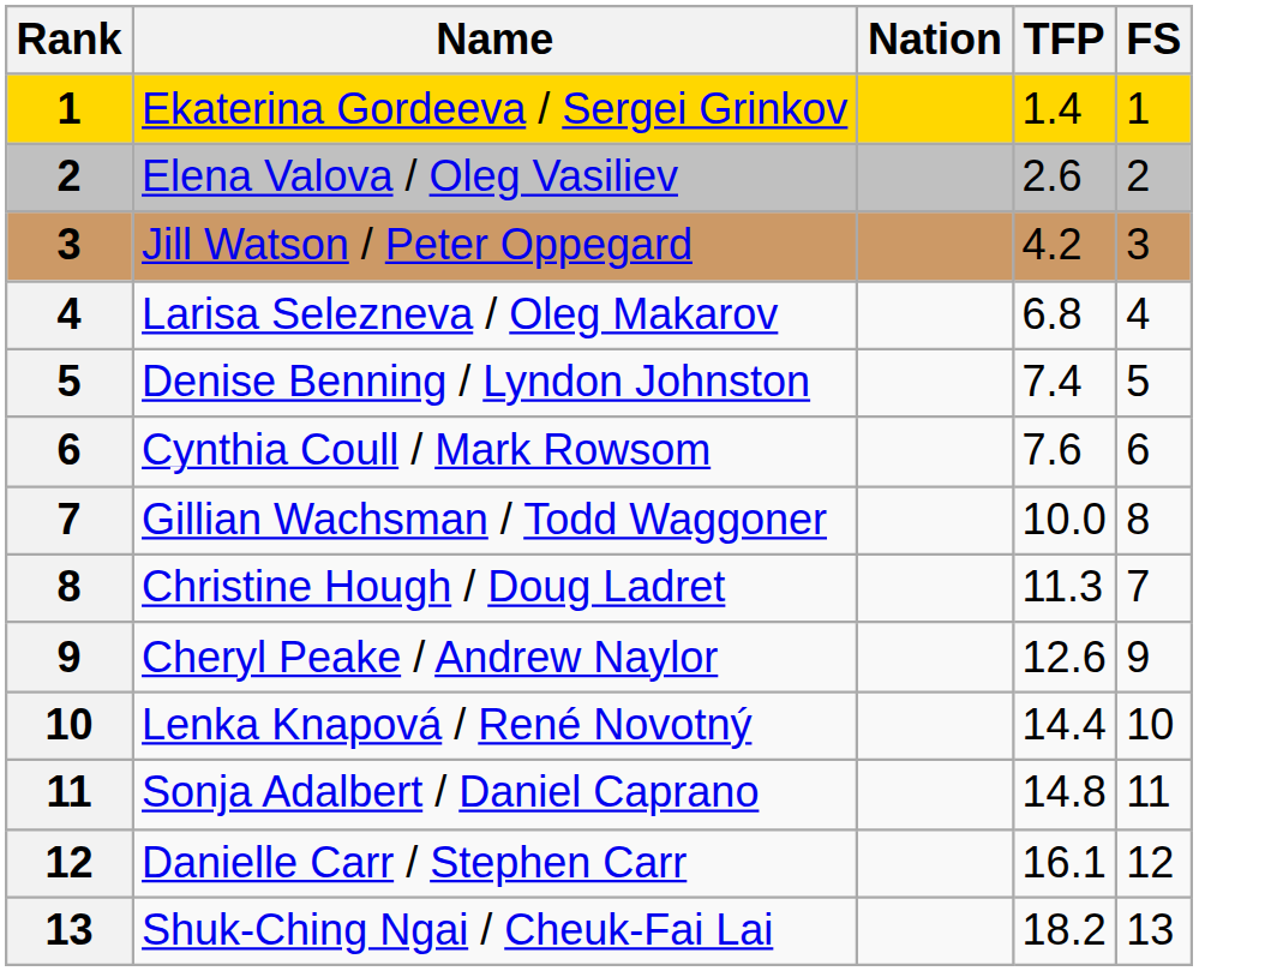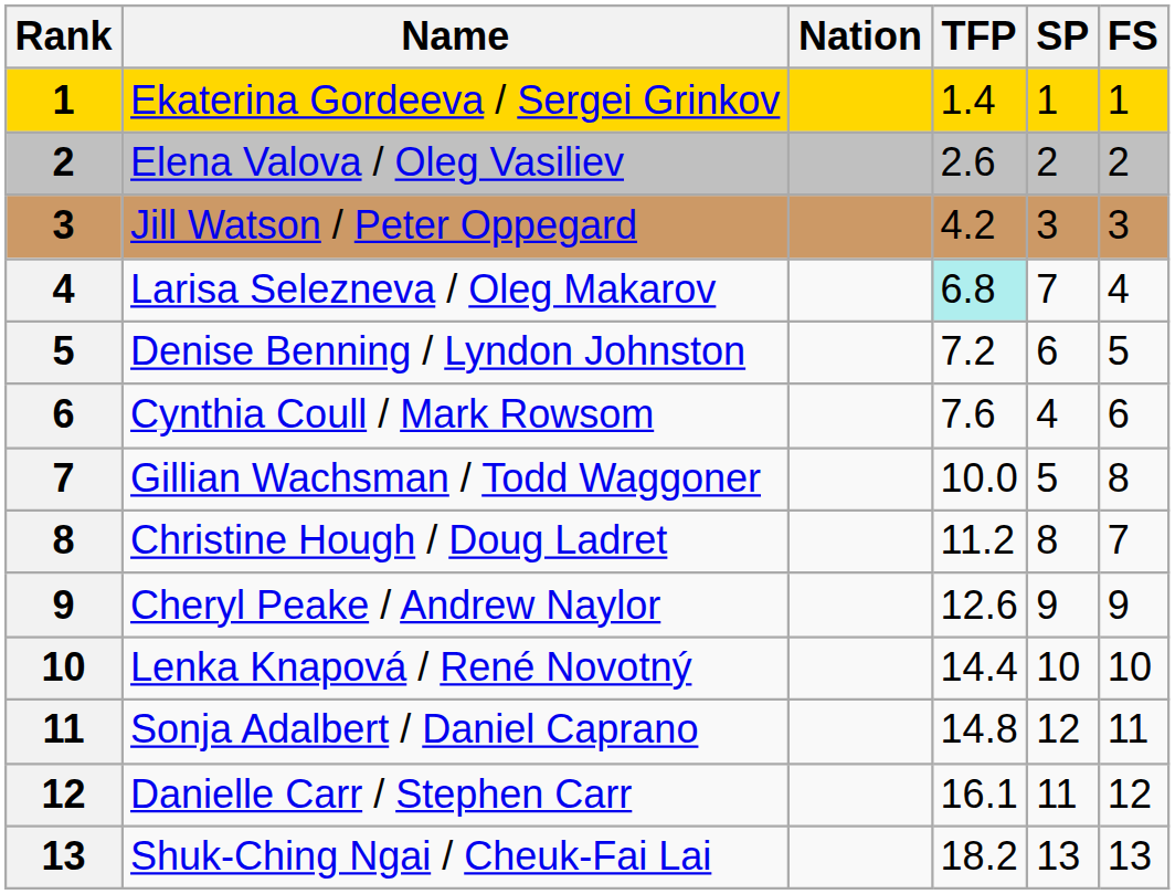 <table class="wikitable">
 <tr>
 <th>Rank</th>
 <th>Name</th>
 <th>Nation</th>
 <th>TFP</th>
+<th>SP</th>
 <th>FS</th>
 </tr>
 <tr bgcolor=gold>
 <td align=center><strong>1</strong></td>
 <td><a href='#'>Ekaterina Gordeeva</a> / <a href='#'>Sergei Grinkov</a></td>
 <td></td>
 <td>1.4</td>
 <td>1</td>
+<td>1</td>
 </tr>
 <tr bgcolor=silver>
 <td align=center><strong>2</strong></td>
 <td><a href='#'>Elena Valova</a> / <a href='#'>Oleg Vasiliev</a></td>
 <td></td>
 <td>2.6</td>
+<td>2</td>
 <td>2</td>
 </tr>
 <tr bgcolor=cc9966>
 <td align=center><strong>3</strong></td>
 <td><a href='#'>Jill Watson</a> / <a href='#'>Peter Oppegard</a></td>
 <td></td>
 <td>4.2</td>
 <td>3</td>
+<td>3</td>
 </tr>
 <tr>
 <th>4</th>
 <td><a href='#'>Larisa Selezneva</a> / <a href='#'>Oleg Makarov</a></td>
 <td></td>
-<td>6.8</td>
+<td style="background: paleturquoise;">6.8</td>
+<td>7</td>
 <td>4</td>
 </tr>
 <tr>
 <th>5</th>
 <td><a href='#'>Denise Benning</a> / <a href='#'>Lyndon Johnston</a></td>
 <td></td>
-<td>7.4</td>
+<td>7.2</td>
+<td>6</td>
 <td>5</td>
 </tr>
 <tr>
 <th>6</th>
 <td><a href='#'>Cynthia Coull</a> / <a href='#'>Mark Rowsom</a></td>
 <td></td>
 <td>7.6</td>
+<td>4</td>
 <td>6</td>
 </tr>
 <tr>
 <th>7</th>
 <td><a href='#'>Gillian Wachsman</a> / <a href='#'>Todd Waggoner</a></td>
 <td></td>
 <td>10.0</td>
+<td>5</td>
 <td>8</td>
 </tr>
 <tr>
 <th>8</th>
 <td><a href='#'>Christine Hough</a> / <a href='#'>Doug Ladret</a></td>
 <td></td>
-<td>11.3</td>
+<td>11.2</td>
+<td>8</td>
 <td>7</td>
 </tr>
 <tr>
 <th>9</th>
 <td><a href='#'>Cheryl Peake</a> / <a href='#'>Andrew Naylor</a></td>
 <td></td>
 <td>12.6</td>
 <td>9</td>
+<td>9</td>
 </tr>
 <tr>
 <th>10</th>
 <td><a href='#'>Lenka Knapová</a> / <a href='#'>René Novotný</a></td>
 <td></td>
 <td>14.4</td>
 <td>10</td>
+<td>10</td>
 </tr>
 <tr>
 <th>11</th>
 <td><a href='#'>Sonja Adalbert</a> / <a href='#'>Daniel Caprano</a></td>
 <td></td>
 <td>14.8</td>
+<td>12</td>
 <td>11</td>
 </tr>
 <tr>
 <th>12</th>
 <td><a href='#'>Danielle Carr</a> / <a href='#'>Stephen Carr</a></td>
 <td></td>
 <td>16.1</td>
+<td>11</td>
 <td>12</td>
 </tr>
 <tr>
 <th>13</th>
 <td><a href='#'>Shuk-Ching Ngai</a> / <a href='#'>Cheuk-Fai Lai</a></td>
 <td></td>
 <td>18.2</td>
 <td>13</td>
+<td>13</td>
 </tr>
 </table>
